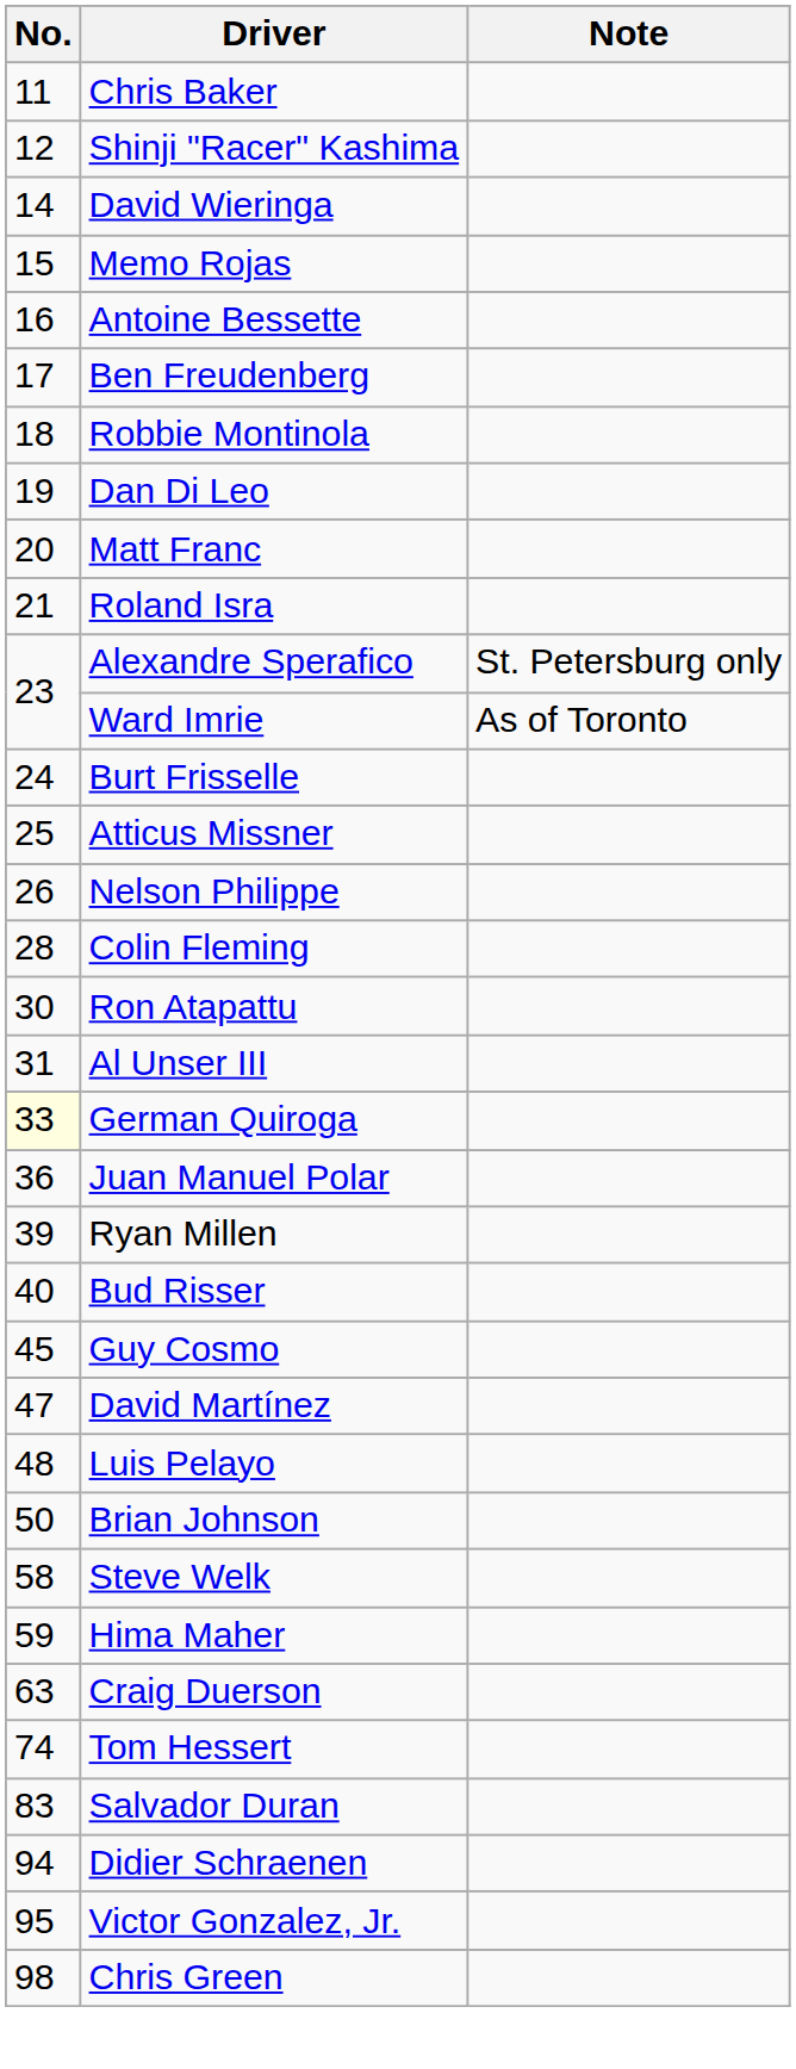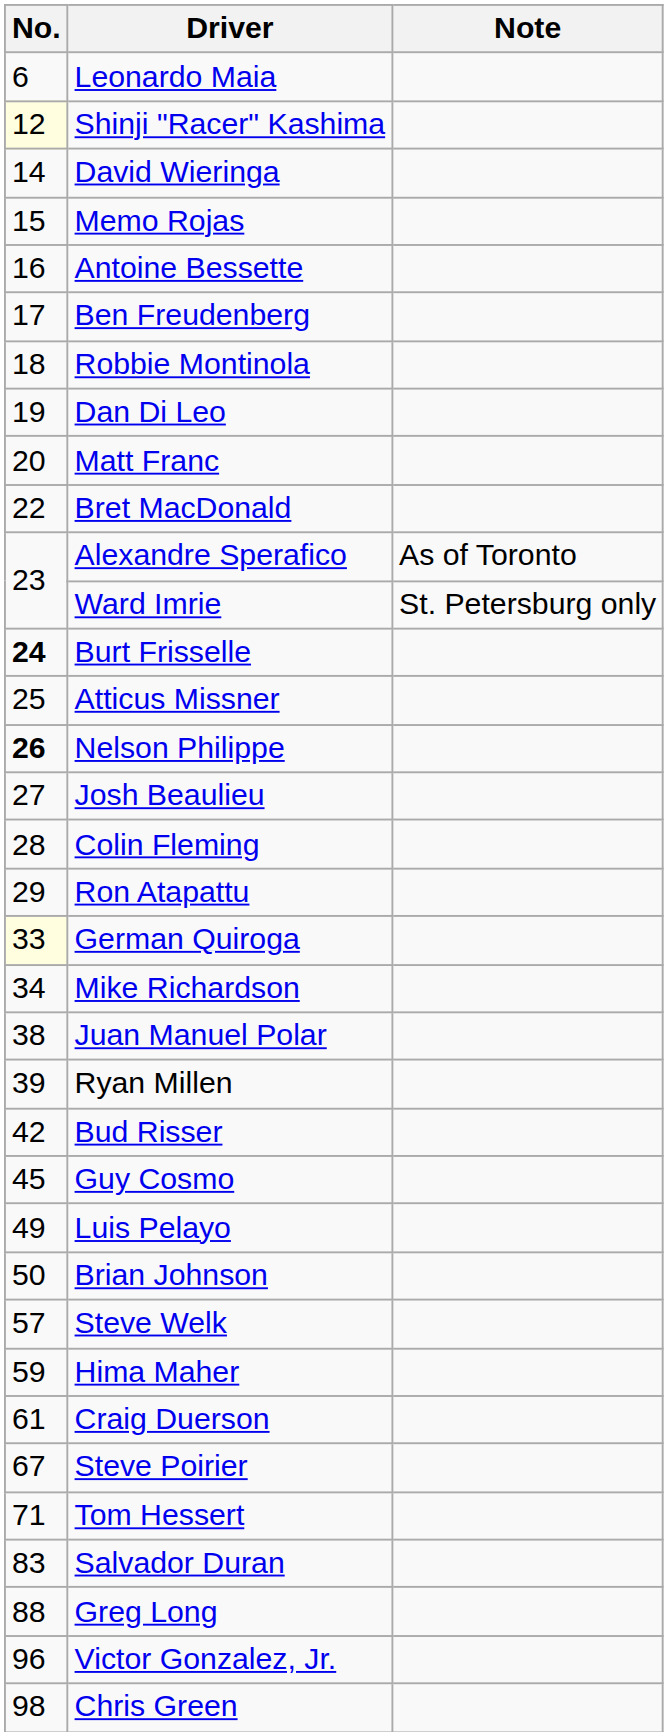 <table class="wikitable">
 <tr>
 <th>No.</th>
 <th>Driver</th>
 <th>Note</th>
 </tr>
 <tr>
-<td>11</td>
-<td> <a href='#'>Chris Baker</a></td>
+<td>6</td>
+<td> <a href='#'>Leonardo Maia</a></td>
 <td></td>
 </tr>
 <tr>
-<td>12</td>
+<td style="background: lightyellow;">12</td>
 <td> <a href='#'>Shinji "Racer" Kashima</a></td>
 <td></td>
 </tr>
 <tr>
 <td>14</td>
 <td> <a href='#'>David Wieringa</a></td>
 <td></td>
 </tr>
 <tr>
 <td>15</td>
 <td> <a href='#'>Memo Rojas</a></td>
 <td></td>
 </tr>
 <tr>
 <td>16</td>
 <td> <a href='#'>Antoine Bessette</a></td>
 <td></td>
 </tr>
 <tr>
 <td>17</td>
 <td> <a href='#'>Ben Freudenberg</a></td>
 <td></td>
 </tr>
 <tr>
 <td>18</td>
 <td> <a href='#'>Robbie Montinola</a></td>
 <td></td>
 </tr>
 <tr>
 <td>19</td>
 <td> <a href='#'>Dan Di Leo</a></td>
 <td></td>
 </tr>
 <tr>
 <td>20</td>
 <td> <a href='#'>Matt Franc</a></td>
 <td></td>
 </tr>
 <tr>
-<td>21</td>
-<td> <a href='#'>Roland Isra</a></td>
+<td>22</td>
+<td> <a href='#'>Bret MacDonald</a></td>
 <td></td>
 </tr>
 <tr>
 <td rowspan=2>23</td>
 <td> <a href='#'>Alexandre Sperafico</a></td>
+<td>As of Toronto</td>
+</tr>
+<tr>
+<td> <a href='#'>Ward Imrie</a></td>
 <td>St. Petersburg only</td>
 </tr>
 <tr>
-<td> <a href='#'>Ward Imrie</a></td>
-<td>As of Toronto</td>
-</tr>
-<tr>
-<td>24</td>
+<td><strong>24</strong></td>
 <td> <a href='#'>Burt Frisselle</a></td>
 <td></td>
 </tr>
 <tr>
 <td>25</td>
 <td> <a href='#'>Atticus Missner</a></td>
 <td></td>
 </tr>
 <tr>
-<td>26</td>
+<td><strong>26</strong></td>
 <td> <a href='#'>Nelson Philippe</a></td>
+<td></td>
+</tr>
+<tr>
+<td>27</td>
+<td> <a href='#'>Josh Beaulieu</a></td>
 <td></td>
 </tr>
 <tr>
 <td>28</td>
 <td> <a href='#'>Colin Fleming</a></td>
 <td></td>
 </tr>
 <tr>
-<td>30</td>
+<td>29</td>
 <td> <a href='#'>Ron Atapattu</a></td>
-<td></td>
-</tr>
-<tr>
-<td>31</td>
-<td> <a href='#'>Al Unser III</a></td>
 <td></td>
 </tr>
 <tr>
 <td style="background: lightyellow;">33</td>
 <td> <a href='#'>German Quiroga</a></td>
 <td></td>
 </tr>
 <tr>
-<td>36</td>
+<td>34</td>
+<td> <a href='#'>Mike Richardson</a></td>
+<td></td>
+</tr>
+<tr>
+<td>38</td>
 <td> <a href='#'>Juan Manuel Polar</a></td>
 <td></td>
 </tr>
 <tr>
 <td>39</td>
 <td> Ryan Millen</td>
 <td></td>
 </tr>
 <tr>
-<td>40</td>
+<td>42</td>
 <td> <a href='#'>Bud Risser</a></td>
 <td></td>
 </tr>
 <tr>
 <td>45</td>
 <td> <a href='#'>Guy Cosmo</a></td>
 <td></td>
 </tr>
 <tr>
-<td>47</td>
-<td> <a href='#'>David Martínez</a></td>
-<td></td>
-</tr>
-<tr>
-<td>48</td>
+<td>49</td>
 <td> <a href='#'>Luis Pelayo</a></td>
 <td></td>
 </tr>
 <tr>
 <td>50</td>
 <td> <a href='#'>Brian Johnson</a></td>
 <td></td>
 </tr>
 <tr>
-<td>58</td>
+<td>57</td>
 <td> <a href='#'>Steve Welk</a></td>
 <td></td>
 </tr>
 <tr>
 <td>59</td>
 <td> <a href='#'>Hima Maher</a></td>
 <td></td>
 </tr>
 <tr>
-<td>63</td>
+<td>61</td>
 <td> <a href='#'>Craig Duerson</a></td>
 <td></td>
 </tr>
 <tr>
-<td>74</td>
+<td>67</td>
+<td> <a href='#'>Steve Poirier</a></td>
+<td></td>
+</tr>
+<tr>
+<td>71</td>
 <td> <a href='#'>Tom Hessert</a></td>
 <td></td>
 </tr>
 <tr>
 <td>83</td>
 <td> <a href='#'>Salvador Duran</a></td>
 <td></td>
 </tr>
 <tr>
-<td>94</td>
-<td> <a href='#'>Didier Schraenen</a></td>
+<td>88</td>
+<td> <a href='#'>Greg Long</a></td>
 <td></td>
 </tr>
 <tr>
-<td>95</td>
+<td>96</td>
 <td> <a href='#'>Victor Gonzalez, Jr.</a></td>
 <td></td>
 </tr>
 <tr>
 <td>98</td>
 <td> <a href='#'>Chris Green</a></td>
 <td></td>
 </tr>
 </table>
